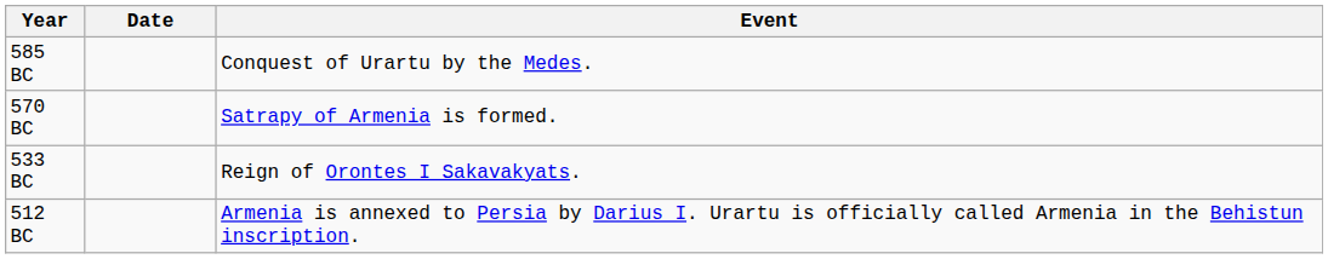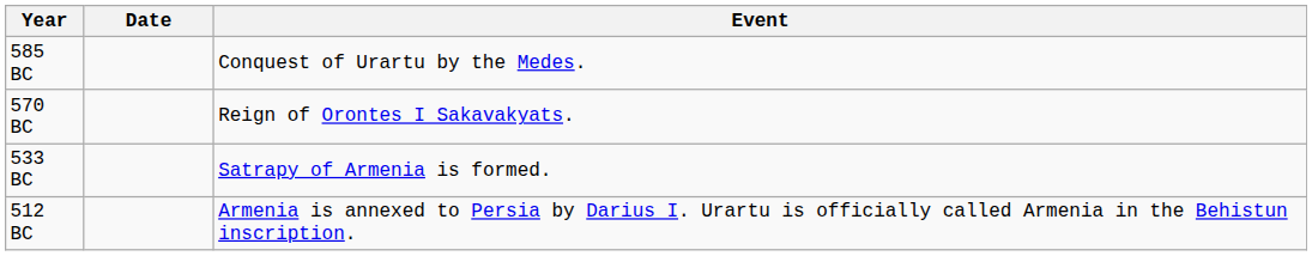 <table class="wikitable" width="100%">
 <tr>
 <th style="width:6%">Year</th>
 <th style="width:10%">Date</th>
 <th>Event</th>
 </tr>
 <tr>
 <td>585 BC</td>
 <td></td>
 <td>Conquest of Urartu by the <a href='#'>Medes</a>.</td>
 </tr>
 <tr>
 <td>570 BC</td>
 <td></td>
-<td><a href='#'>Satrapy of Armenia</a> is formed.</td>
+<td>Reign of <a href='#'>Orontes I Sakavakyats</a>.</td>
 </tr>
 <tr>
 <td>533 BC</td>
 <td></td>
-<td>Reign of <a href='#'>Orontes I Sakavakyats</a>.</td>
+<td><a href='#'>Satrapy of Armenia</a> is formed.</td>
 </tr>
 <tr>
 <td>512 BC</td>
 <td></td>
 <td><a href='#'>Armenia</a> is annexed to <a href='#'>Persia</a> by <a href='#'>Darius I</a>. Urartu is officially called Armenia in the <a href='#'>Behistun inscription</a>.</td>
 </tr>
 </table>
